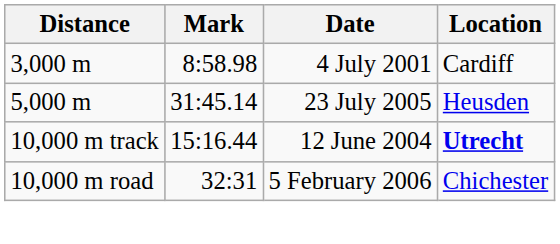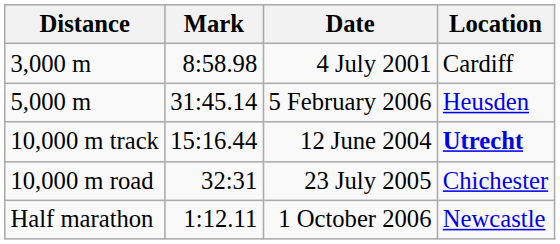 <table class="wikitable" |]>
 <tr>
 <th>Distance</th>
 <th>Mark</th>
 <th>Date</th>
 <th>Location</th>
 </tr>
 <tr>
 <td>3,000 m</td>
 <td align=right>8:58.98</td>
 <td align=right>4 July 2001</td>
 <td>Cardiff</td>
 </tr>
 <tr>
 <td>5,000 m</td>
 <td align=right>31:45.14</td>
-<td align=right>23 July 2005</td>
+<td align=right>5 February 2006</td>
 <td><a href='#'>Heusden</a></td>
 </tr>
 <tr>
 <td>10,000 m track</td>
 <td align=right>15:16.44</td>
 <td align=right>12 June 2004</td>
 <td><strong><a href='#'>Utrecht</a></strong></td>
 </tr>
 <tr>
 <td>10,000 m road</td>
 <td align=right>32:31</td>
-<td align=right>5 February 2006</td>
+<td align=right>23 July 2005</td>
 <td><a href='#'>Chichester</a></td>
 </tr>
+<tr>
+<td>Half marathon</td>
+<td align=right>1:12.11</td>
+<td align=right>1 October 2006</td>
+<td><a href='#'>Newcastle</a></td>
+</tr>
 </table>
